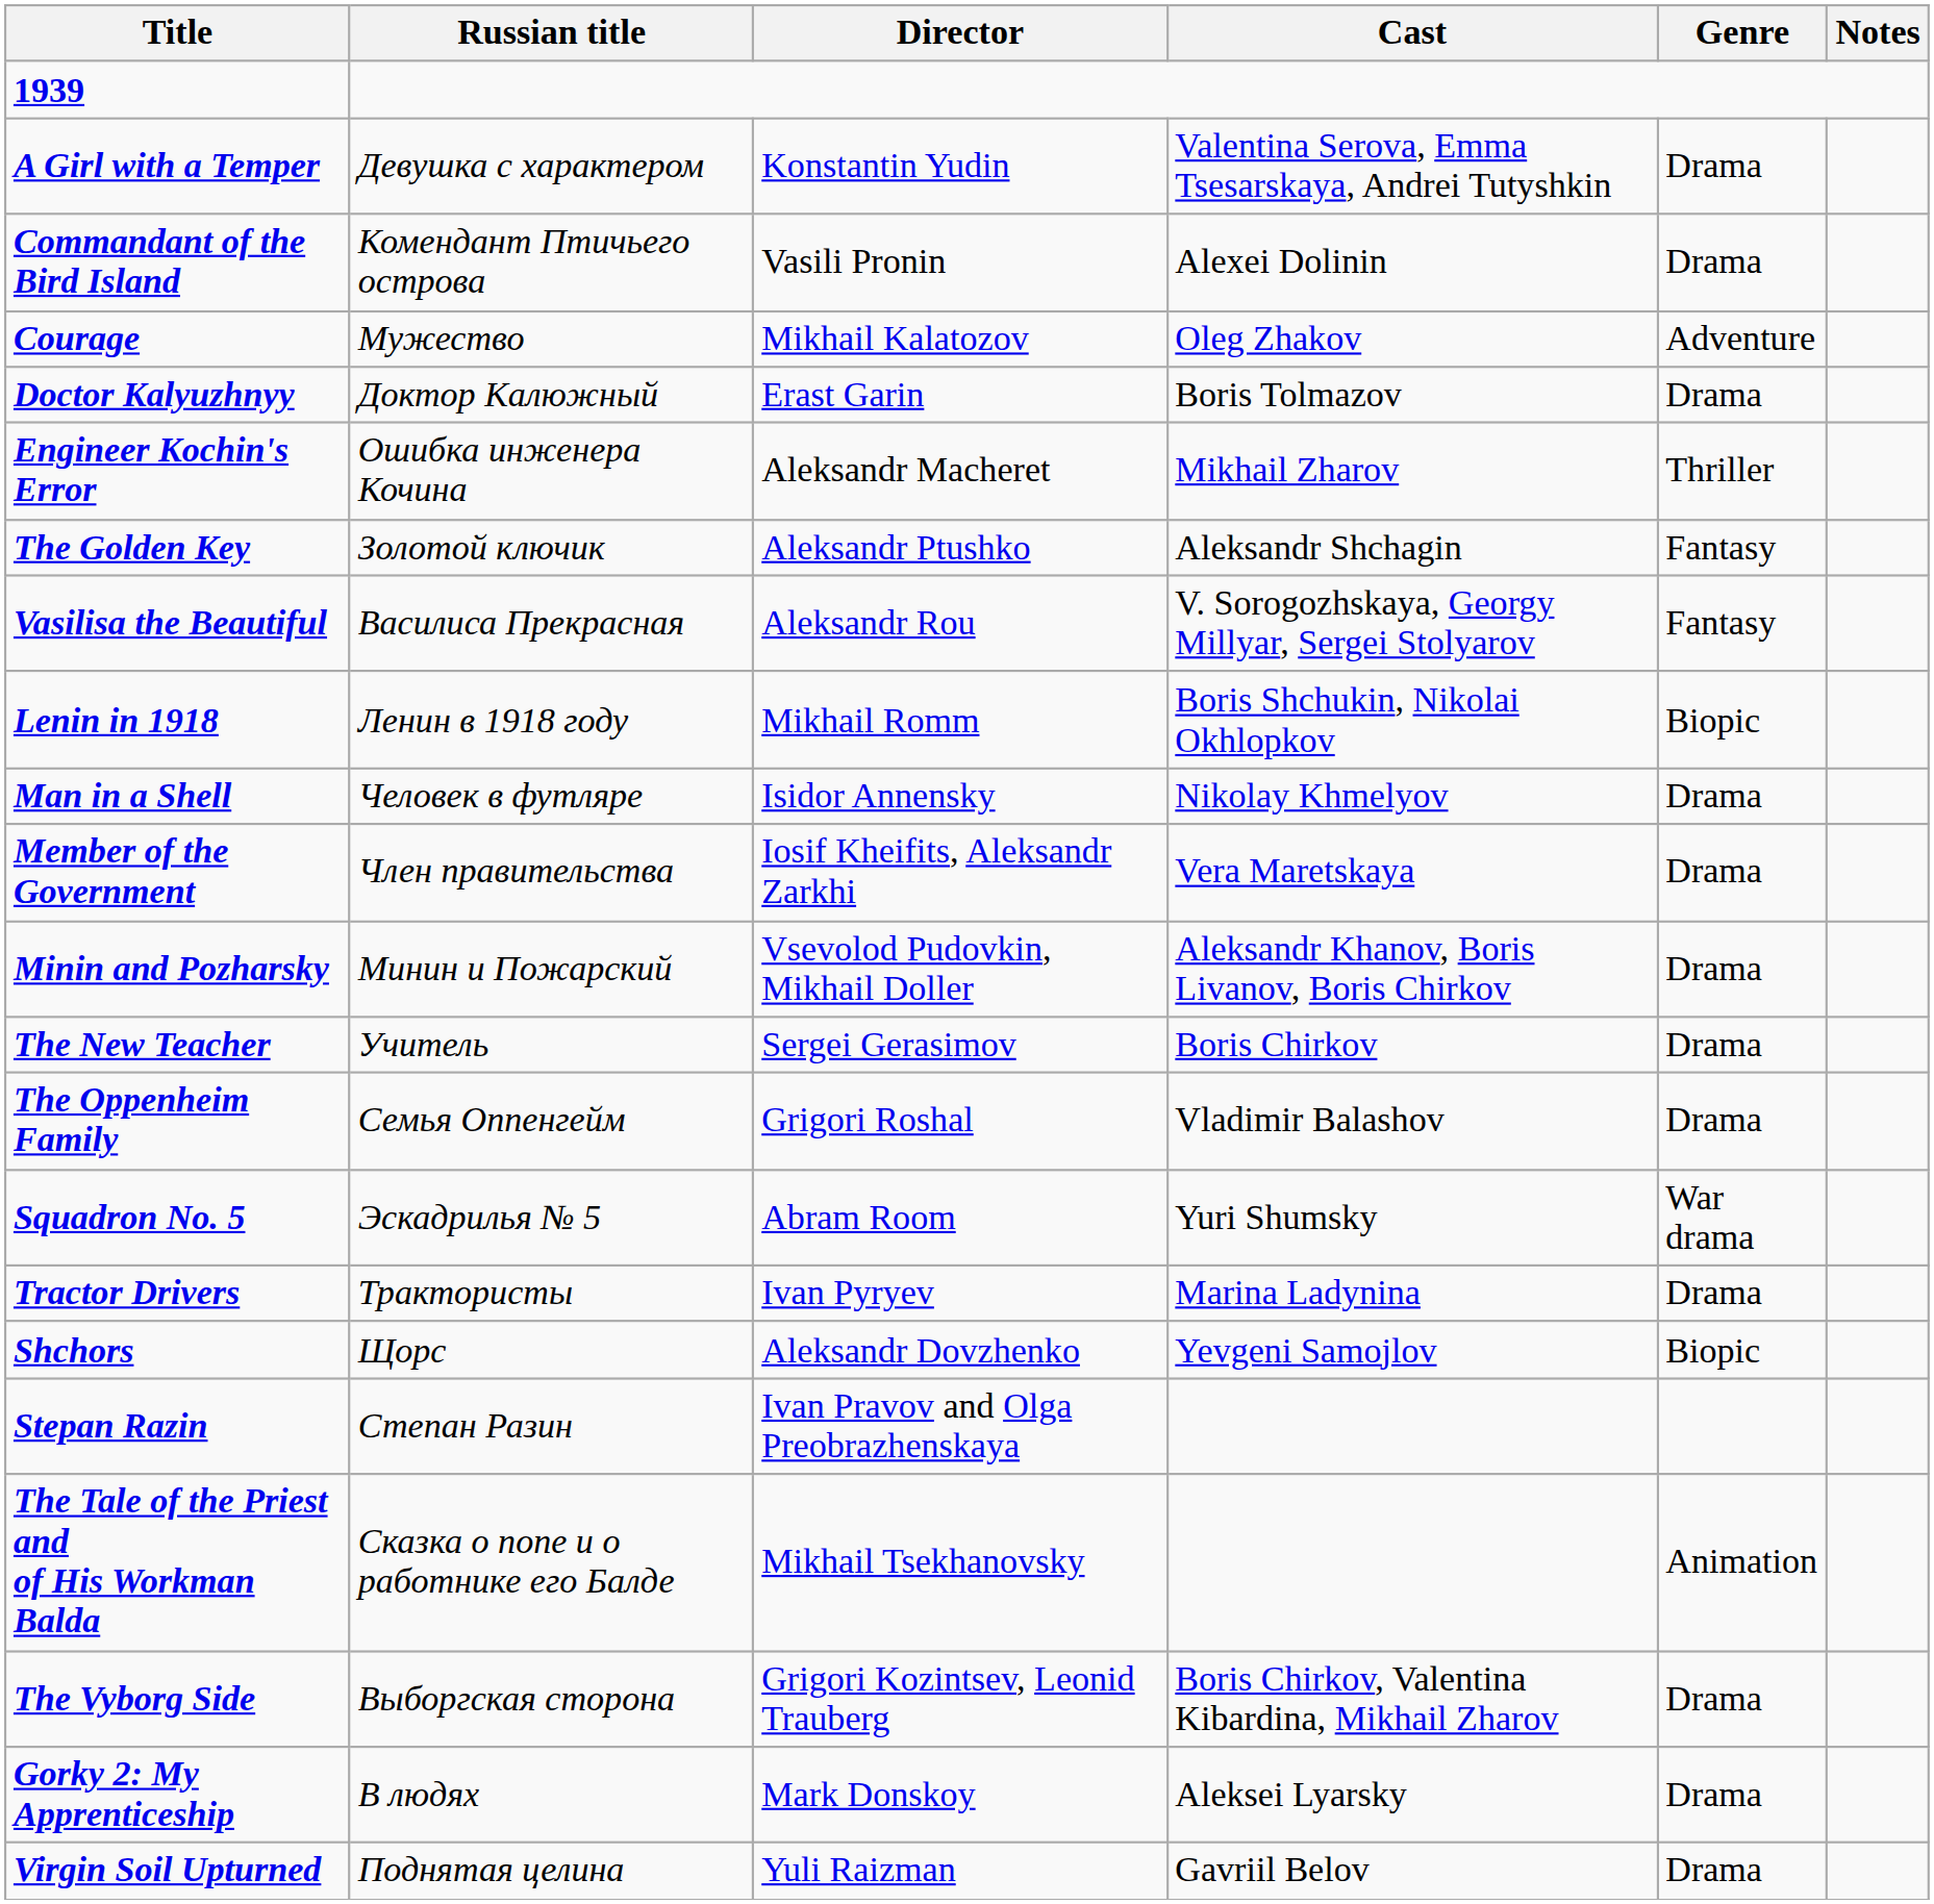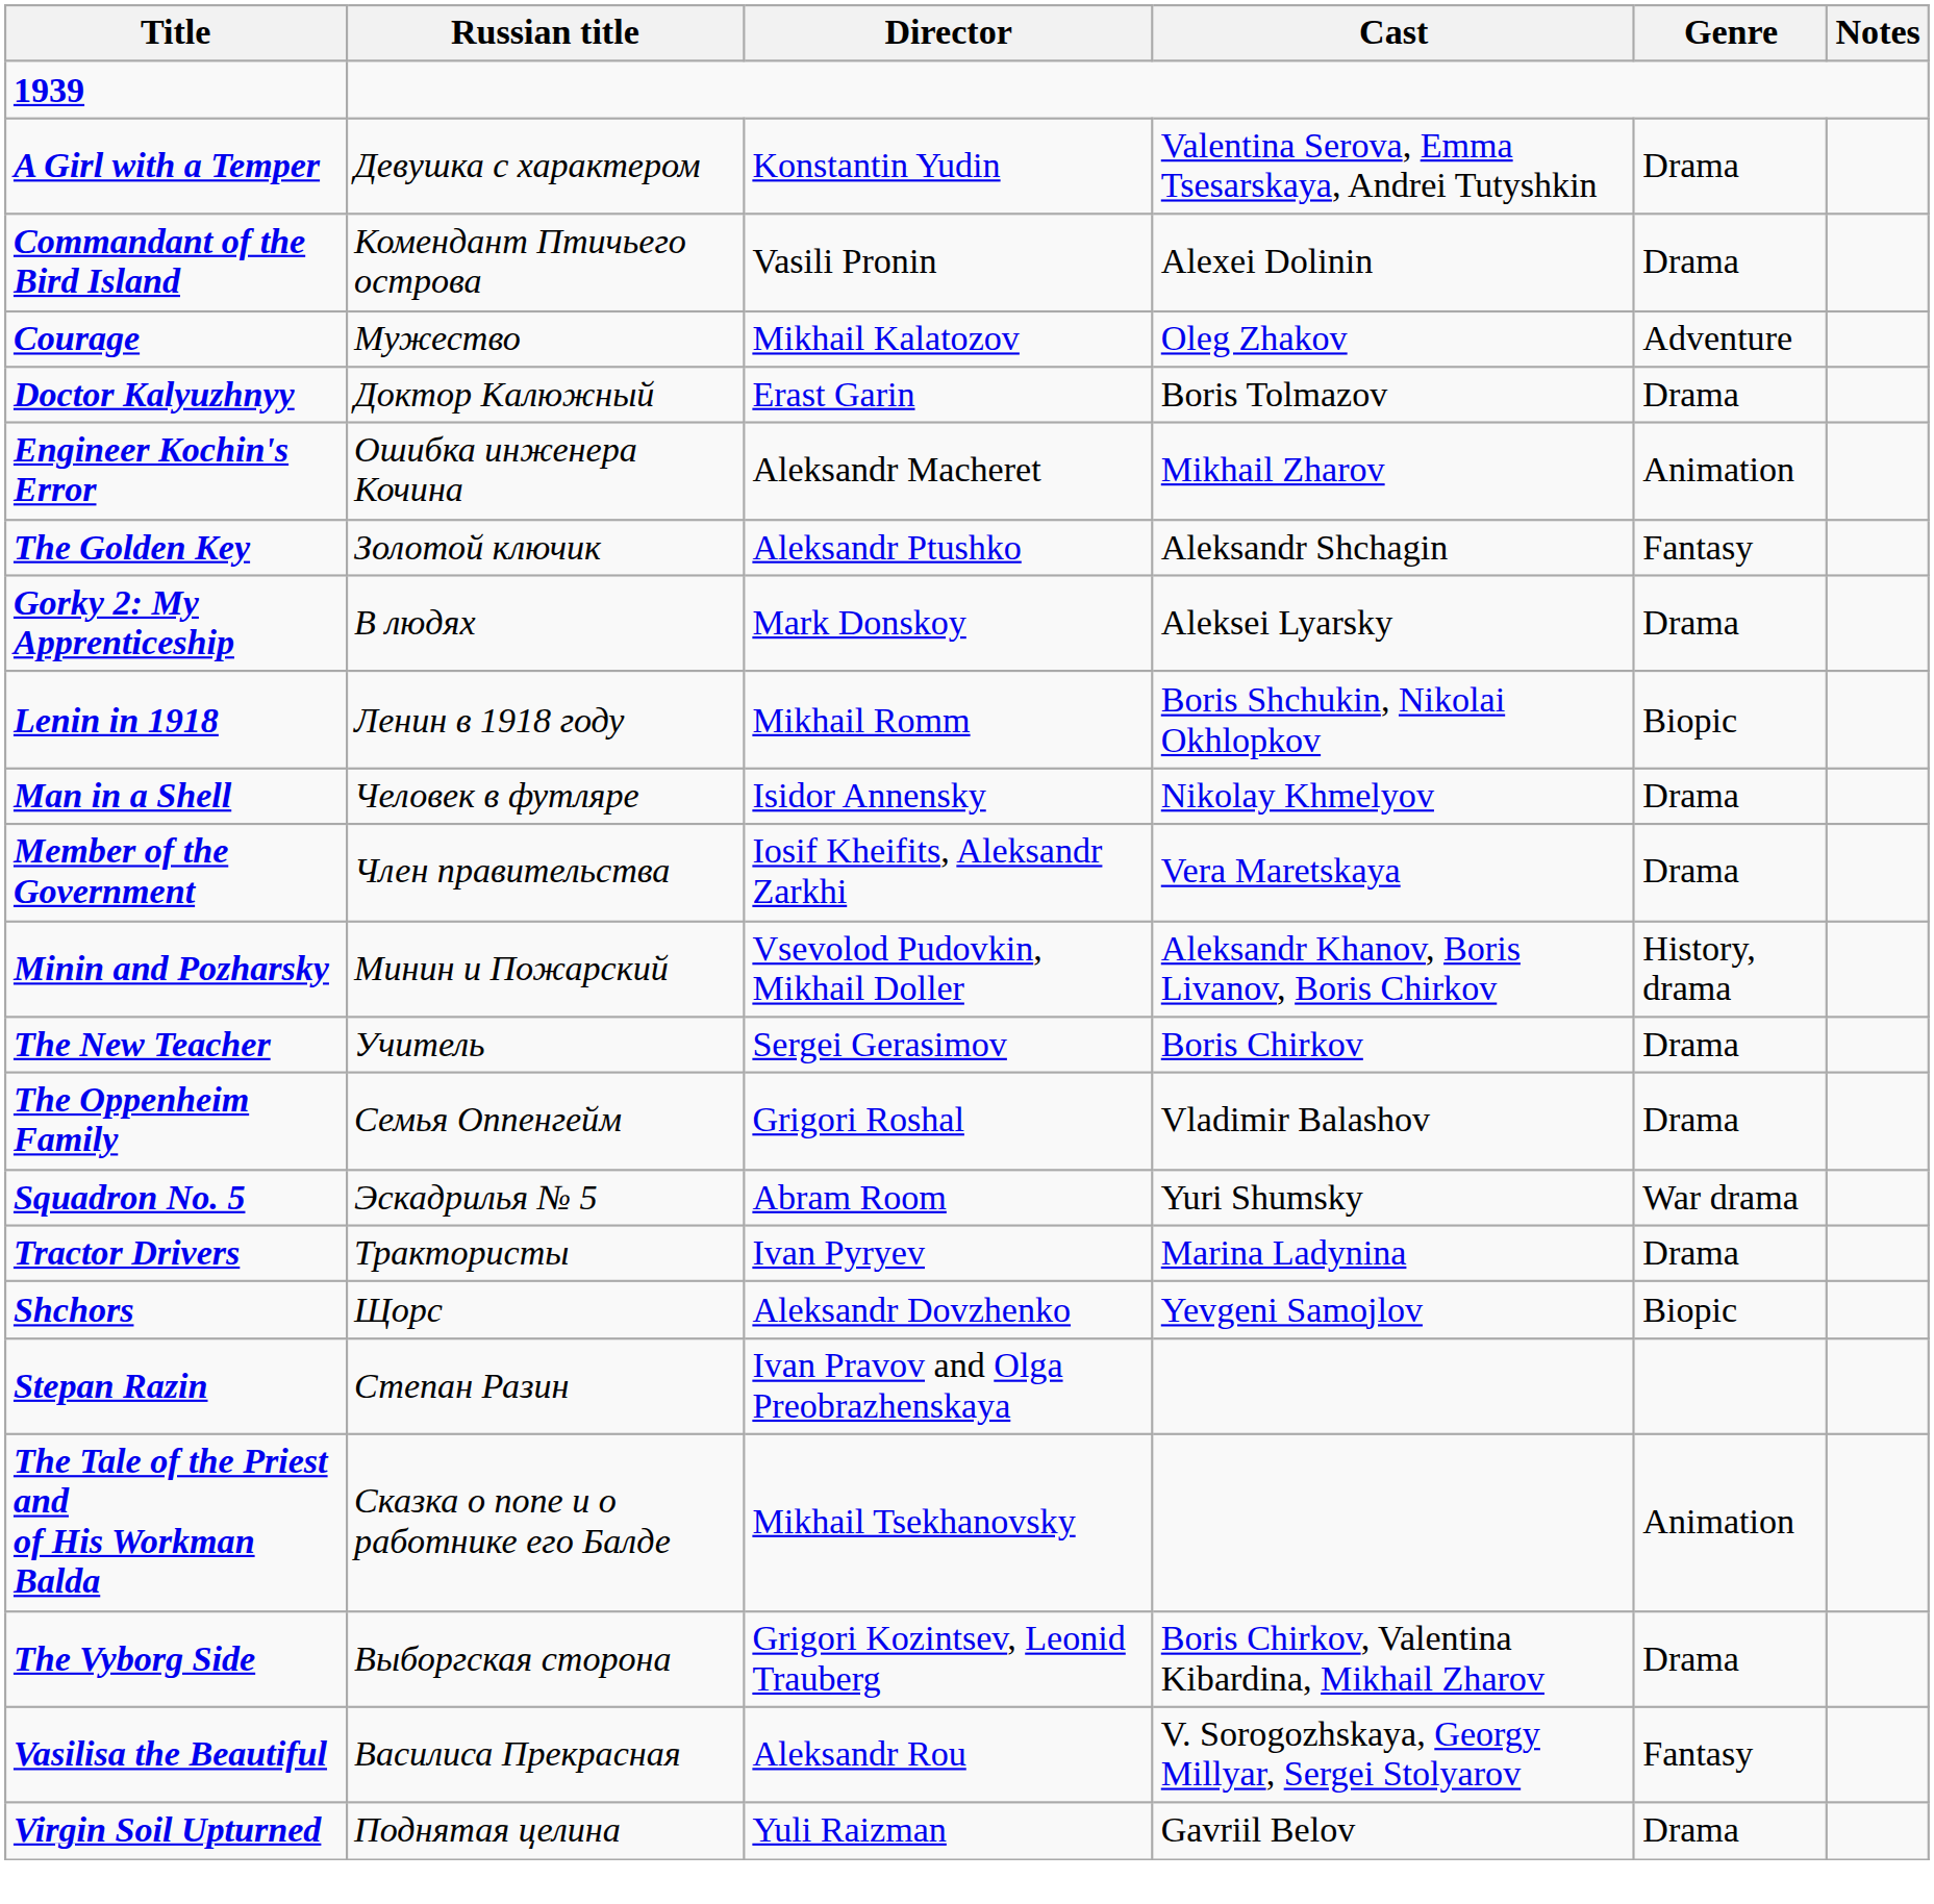 <table class="wikitable">
 <tr>
 <th>Title</th>
 <th>Russian title</th>
 <th>Director</th>
 <th>Cast</th>
 <th>Genre</th>
 <th>Notes</th>
 </tr>
 <tr>
 <td><strong><a href='#'>1939</a></strong></td>
 </tr>
 <tr>
 <td><strong><em><a href='#'>A Girl with a Temper</a></em></strong></td>
 <td><em>Девушка с характером</em></td>
 <td><a href='#'>Konstantin Yudin</a></td>
 <td><a href='#'>Valentina Serova</a>, <a href='#'>Emma Tsesarskaya</a>, Andrei Tutyshkin</td>
 <td>Drama</td>
 <td></td>
 </tr>
 <tr>
 <td><strong><em><a href='#'>Commandant of the Bird Island</a></em></strong></td>
 <td><em>Комендант Птичьего острова</em></td>
 <td>Vasili Pronin</td>
 <td>Alexei Dolinin</td>
 <td>Drama</td>
 <td></td>
 </tr>
 <tr>
 <td><strong><em><a href='#'>Courage</a></em></strong></td>
 <td><em>Мужество</em></td>
 <td><a href='#'>Mikhail Kalatozov</a></td>
 <td><a href='#'>Oleg Zhakov</a></td>
 <td>Adventure</td>
 <td></td>
 </tr>
 <tr>
 <td><strong><em><a href='#'>Doctor Kalyuzhnyy</a></em></strong></td>
 <td><em>Доктор Калюжный</em></td>
 <td><a href='#'>Erast Garin</a></td>
 <td>Boris Tolmazov</td>
 <td>Drama</td>
 <td></td>
 </tr>
 <tr>
 <td><strong><em><a href='#'>Engineer Kochin's Error</a></em></strong></td>
 <td><em>Ошибка инженера Кочина</em></td>
 <td>Aleksandr Macheret</td>
 <td><a href='#'>Mikhail Zharov</a></td>
-<td>Thriller</td>
+<td>Animation</td>
 <td></td>
 </tr>
 <tr>
 <td><strong><em><a href='#'>The Golden Key</a></em></strong></td>
 <td><em>Золотой ключик</em></td>
 <td><a href='#'>Aleksandr Ptushko</a></td>
 <td>Aleksandr Shchagin</td>
 <td>Fantasy</td>
 <td></td>
 </tr>
 <tr>
-<td><strong><em><a href='#'>Vasilisa the Beautiful</a></em></strong></td>
-<td><em>Василиса Прекрасная</em></td>
-<td><a href='#'>Aleksandr Rou</a></td>
-<td>V. Sorogozhskaya, <a href='#'>Georgy Millyar</a>, <a href='#'>Sergei Stolyarov</a></td>
-<td>Fantasy</td>
+<td><strong><em><a href='#'>Gorky 2: My Apprenticeship</a></em></strong></td>
+<td><em>В людях</em></td>
+<td><a href='#'>Mark Donskoy</a></td>
+<td>Aleksei Lyarsky</td>
+<td>Drama</td>
 <td></td>
 </tr>
 <tr>
 <td><strong><em><a href='#'>Lenin in 1918</a></em></strong></td>
 <td><em>Ленин в 1918 году</em></td>
 <td><a href='#'>Mikhail Romm</a></td>
 <td><a href='#'>Boris Shchukin</a>, <a href='#'>Nikolai Okhlopkov</a></td>
 <td>Biopic</td>
 <td></td>
 </tr>
 <tr>
 <td><strong><em><a href='#'>Man in a Shell</a></em></strong></td>
 <td><em>Человек в футляре</em></td>
 <td><a href='#'>Isidor Annensky</a></td>
 <td><a href='#'>Nikolay Khmelyov</a></td>
 <td>Drama</td>
 <td></td>
 </tr>
 <tr>
 <td><strong><em><a href='#'>Member of the Government</a></em></strong></td>
 <td><em>Член правительства</em></td>
 <td><a href='#'>Iosif Kheifits</a>, <a href='#'>Aleksandr Zarkhi</a></td>
 <td><a href='#'>Vera Maretskaya</a></td>
 <td>Drama</td>
 <td></td>
 </tr>
 <tr>
 <td><strong><em><a href='#'>Minin and Pozharsky</a></em></strong></td>
 <td><em>Минин и Пожарский</em></td>
 <td><a href='#'>Vsevolod Pudovkin</a>, <a href='#'>Mikhail Doller</a></td>
 <td><a href='#'>Aleksandr Khanov</a>, <a href='#'>Boris Livanov</a>, <a href='#'>Boris Chirkov </a></td>
-<td>Drama</td>
+<td>History, drama</td>
 <td></td>
 </tr>
 <tr>
 <td><strong><em><a href='#'>The New Teacher</a></em></strong></td>
 <td><em>Учитель</em></td>
 <td><a href='#'>Sergei Gerasimov</a></td>
 <td><a href='#'>Boris Chirkov</a></td>
 <td>Drama</td>
 <td></td>
 </tr>
 <tr>
 <td><strong><em><a href='#'>The Oppenheim Family</a></em></strong></td>
 <td><em>Семья Оппенгейм</em></td>
 <td><a href='#'>Grigori Roshal</a></td>
 <td>Vladimir Balashov</td>
 <td>Drama</td>
 <td></td>
 </tr>
 <tr>
 <td><strong><em><a href='#'>Squadron No. 5</a></em></strong></td>
 <td><em>Эскадрилья № 5</em></td>
 <td><a href='#'>Abram Room</a></td>
 <td>Yuri Shumsky</td>
 <td>War drama</td>
 <td></td>
 </tr>
 <tr>
 <td><strong><em><a href='#'>Tractor Drivers</a></em></strong></td>
 <td><em>Трактористы</em></td>
 <td><a href='#'>Ivan Pyryev</a></td>
 <td><a href='#'>Marina Ladynina</a></td>
 <td>Drama</td>
 <td></td>
 </tr>
 <tr>
 <td><strong><em><a href='#'>Shchors</a></em></strong></td>
 <td><em>Щорс</em></td>
 <td><a href='#'>Aleksandr Dovzhenko</a></td>
 <td><a href='#'>Yevgeni Samojlov</a></td>
 <td>Biopic</td>
 <td></td>
 </tr>
 <tr>
 <td><strong><em><a href='#'>Stepan Razin</a></em></strong></td>
 <td><em>Степан Разин</em></td>
 <td><a href='#'>Ivan Pravov</a> and <a href='#'>Olga Preobrazhenskaya</a></td>
 <td></td>
 <td></td>
 <td></td>
 </tr>
 <tr>
 <td><strong><em><a href='#'>The Tale of the Priest and<br>of His Workman Balda</a></em></strong></td>
 <td><em>Сказка о попе и о работнике его Балде</em></td>
 <td><a href='#'>Mikhail Tsekhanovsky</a></td>
 <td></td>
 <td>Animation</td>
 <td></td>
 </tr>
 <tr>
 <td><strong><em><a href='#'>The Vyborg Side</a></em></strong></td>
 <td><em>Выборгская сторона</em></td>
 <td><a href='#'>Grigori Kozintsev</a>, <a href='#'>Leonid Trauberg</a></td>
 <td><a href='#'>Boris Chirkov</a>, Valentina Kibardina, <a href='#'>Mikhail Zharov</a></td>
 <td>Drama</td>
 <td></td>
 </tr>
 <tr>
-<td><strong><em><a href='#'>Gorky 2: My Apprenticeship</a></em></strong></td>
-<td><em>В людях</em></td>
-<td><a href='#'>Mark Donskoy</a></td>
-<td>Aleksei Lyarsky</td>
-<td>Drama</td>
+<td><strong><em><a href='#'>Vasilisa the Beautiful</a></em></strong></td>
+<td><em>Василиса Прекрасная</em></td>
+<td><a href='#'>Aleksandr Rou</a></td>
+<td>V. Sorogozhskaya, <a href='#'>Georgy Millyar</a>, <a href='#'>Sergei Stolyarov</a></td>
+<td>Fantasy</td>
 <td></td>
 </tr>
 <tr>
 <td><strong><em><a href='#'>Virgin Soil Upturned</a></em></strong></td>
 <td><em>Поднятая целина</em></td>
 <td><a href='#'>Yuli Raizman</a></td>
 <td>Gavriil Belov</td>
 <td>Drama</td>
 <td></td>
 </tr>
 <tr>
 </tr>
 </table>
